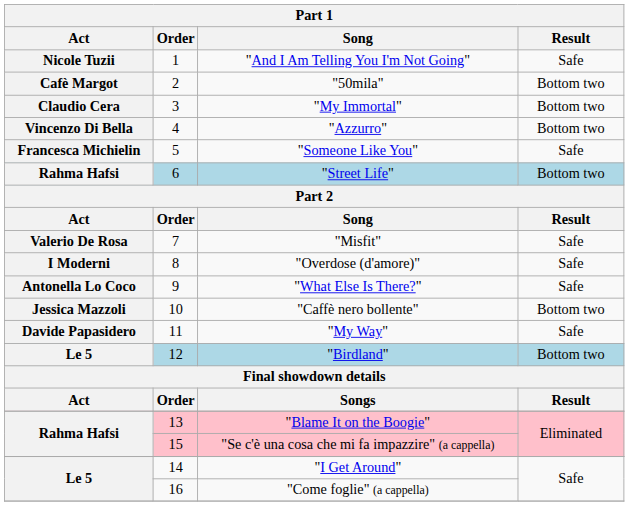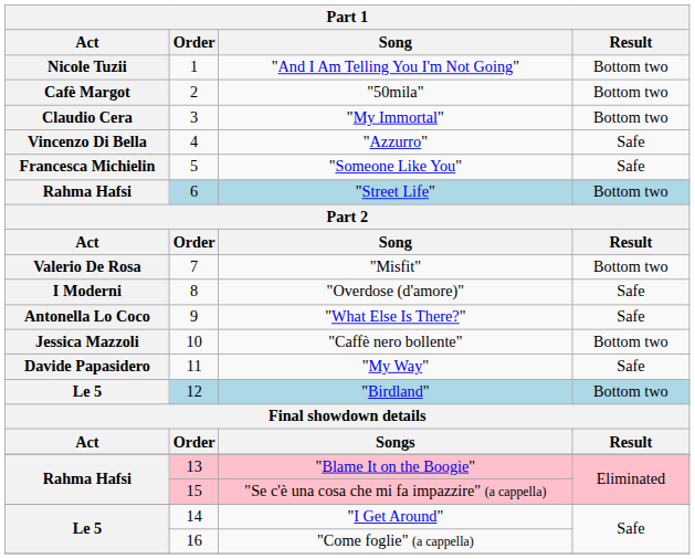 <table class="wikitable plainrowheaders" style="text-align:center;">
 <tr>
 <th colspan="4">Part 1</th>
 </tr>
 <tr>
 <th scope="col" style="width:10em;">Act</th>
 <th scope="col">Order</th>
 <th scope="col" style="width:22em;">Song</th>
 <th scope="col" style="width:7em;">Result</th>
 </tr>
 <tr>
 <th scope="row">Nicole Tuzii</th>
 <td>1</td>
 <td>"<a href='#'>And I Am Telling You I'm Not Going</a>"</td>
-<td>Safe</td>
+<td>Bottom two</td>
 </tr>
 <tr>
 <th scope="row">Cafè Margot</th>
 <td>2</td>
 <td>"50mila"</td>
 <td>Bottom two</td>
 </tr>
 <tr>
 <th scope="row">Claudio Cera</th>
 <td>3</td>
 <td>"<a href='#'>My Immortal</a>"</td>
 <td>Bottom two</td>
 </tr>
 <tr>
 <th scope="row">Vincenzo Di Bella</th>
 <td>4</td>
 <td>"<a href='#'>Azzurro</a>"</td>
-<td>Bottom two</td>
+<td>Safe</td>
 </tr>
 <tr>
 <th scope="row">Francesca Michielin</th>
 <td>5</td>
 <td>"<a href='#'>Someone Like You</a>"</td>
 <td>Safe</td>
 </tr>
 <tr style="background:lightblue;">
 <th scope="row">Rahma Hafsi</th>
 <td>6</td>
 <td>"<a href='#'>Street Life</a>"</td>
 <td>Bottom two</td>
 </tr>
 <tr>
 <th colspan="4">Part 2</th>
 </tr>
 <tr>
 <th scope="col" style="width:10em;">Act</th>
 <th scope="col">Order</th>
 <th scope="col" style="width:20em;">Song</th>
 <th scope="col" style="width:7em;">Result</th>
 </tr>
 <tr>
 <th scope="row">Valerio De Rosa</th>
 <td>7</td>
 <td>"Misfit"</td>
-<td>Safe</td>
+<td>Bottom two</td>
 </tr>
 <tr>
 <th scope="row">I Moderni</th>
 <td>8</td>
 <td>"Overdose (d'amore)"</td>
 <td>Safe</td>
 </tr>
 <tr>
 <th scope="row">Antonella Lo Coco</th>
 <td>9</td>
 <td>"<a href='#'>What Else Is There?</a>"</td>
 <td>Safe</td>
 </tr>
 <tr>
 <th scope="row">Jessica Mazzoli</th>
 <td>10</td>
 <td>"Caffè nero bollente"</td>
 <td>Bottom two</td>
 </tr>
 <tr>
 <th scope="row">Davide Papasidero</th>
 <td>11</td>
 <td>"<a href='#'>My Way</a>"</td>
 <td>Safe</td>
 </tr>
 <tr style="background:lightblue;">
 <th scope="row">Le 5</th>
 <td>12</td>
 <td>"<a href='#'>Birdland</a>"</td>
 <td>Bottom two</td>
 </tr>
 <tr>
 <th colspan="4">Final showdown details</th>
 </tr>
 <tr>
 <th scope="col" style="width:10em;">Act</th>
 <th scope="col">Order</th>
 <th scope="col" style="width:20em;">Songs</th>
 <th scope="col" style="width:7em;">Result</th>
 </tr>
 <tr>
 </tr>
 <tr style="background:pink;">
 <th scope="row" rowspan="2">Rahma Hafsi</th>
 <td>13</td>
 <td>"<a href='#'>Blame It on the Boogie</a>"</td>
 <td rowspan="2">Eliminated</td>
 </tr>
 <tr style="background:pink;">
 <td>15</td>
 <td>"Se c'è una cosa che mi fa impazzire" <small>(a cappella)</small></td>
 </tr>
 <tr>
 </tr>
 <tr>
 <th scope="row" rowspan="2">Le 5</th>
 <td>14</td>
 <td>"<a href='#'>I Get Around</a>"</td>
 <td rowspan="2">Safe</td>
 </tr>
 <tr>
 <td>16</td>
 <td>"Come foglie" <small>(a cappella)</small></td>
 </tr>
 <tr>
 </tr>
 </table>
